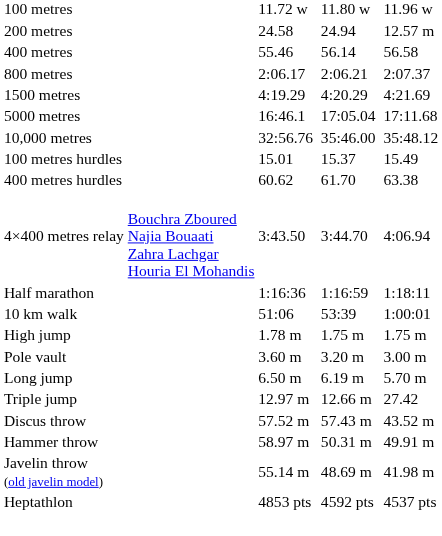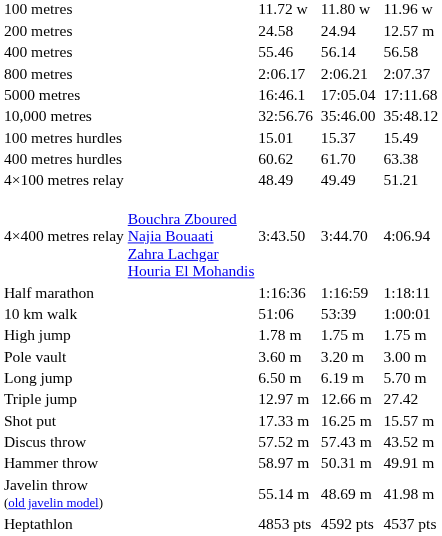 <table>
 <tr>
 <td>100 metres</td>
 <td></td>
 <td>11.72 w</td>
 <td></td>
 <td>11.80 w</td>
 <td></td>
 <td>11.96 w</td>
 </tr>
 <tr>
 <td>200 metres</td>
 <td></td>
 <td>24.58</td>
 <td></td>
 <td>24.94</td>
 <td></td>
 <td>12.57 m</td>
 </tr>
 <tr>
 <td>400 metres</td>
 <td></td>
 <td>55.46</td>
 <td></td>
 <td>56.14</td>
 <td></td>
 <td>56.58</td>
 </tr>
 <tr>
 <td>800 metres</td>
 <td></td>
 <td>2:06.17</td>
 <td></td>
 <td>2:06.21</td>
 <td></td>
 <td>2:07.37</td>
 </tr>
 <tr>
-<td>1500 metres</td>
-<td></td>
-<td>4:19.29</td>
-<td></td>
-<td>4:20.29</td>
-<td></td>
-<td>4:21.69</td>
-</tr>
-<tr>
 <td>5000 metres</td>
 <td></td>
 <td>16:46.1</td>
 <td></td>
 <td>17:05.04</td>
 <td></td>
 <td>17:11.68</td>
 </tr>
 <tr>
 <td>10,000 metres</td>
 <td></td>
 <td>32:56.76</td>
 <td></td>
 <td>35:46.00</td>
 <td></td>
 <td>35:48.12</td>
 </tr>
 <tr>
 <td>100 metres hurdles</td>
 <td></td>
 <td>15.01</td>
 <td></td>
 <td>15.37</td>
 <td></td>
 <td>15.49</td>
 </tr>
 <tr>
 <td>400 metres hurdles</td>
 <td></td>
 <td>60.62</td>
 <td></td>
 <td>61.70</td>
 <td></td>
 <td>63.38</td>
+</tr>
+<tr>
+<td>4×100 metres relay</td>
+<td></td>
+<td>48.49</td>
+<td></td>
+<td>49.49</td>
+<td></td>
+<td>51.21</td>
 </tr>
 <tr>
 <td>4×400 metres relay</td>
 <td><br><a href='#'>Bouchra Zboured</a><br><a href='#'>Najia Bouaati</a><br><a href='#'>Zahra Lachgar</a><br><a href='#'>Houria El Mohandis</a></td>
 <td>3:43.50</td>
 <td></td>
 <td>3:44.70</td>
 <td></td>
 <td>4:06.94</td>
 </tr>
 <tr>
 <td>Half marathon</td>
 <td></td>
 <td>1:16:36</td>
 <td></td>
 <td>1:16:59</td>
 <td></td>
 <td>1:18:11</td>
 </tr>
 <tr>
 <td>10 km walk</td>
 <td></td>
 <td>51:06</td>
 <td></td>
 <td>53:39</td>
 <td></td>
 <td>1:00:01</td>
 </tr>
 <tr>
 <td>High jump</td>
 <td></td>
 <td>1.78 m</td>
 <td></td>
 <td>1.75 m</td>
 <td></td>
 <td>1.75 m</td>
 </tr>
 <tr>
 <td>Pole vault</td>
 <td></td>
 <td>3.60 m</td>
 <td></td>
 <td>3.20 m</td>
 <td></td>
 <td>3.00 m</td>
 </tr>
 <tr>
 <td>Long jump</td>
 <td></td>
 <td>6.50 m</td>
 <td></td>
 <td>6.19 m</td>
 <td></td>
 <td>5.70 m</td>
 </tr>
 <tr>
 <td>Triple jump</td>
 <td></td>
 <td>12.97 m</td>
 <td></td>
 <td>12.66 m</td>
 <td></td>
 <td>27.42</td>
 </tr>
 <tr>
+<td>Shot put</td>
+<td></td>
+<td>17.33 m</td>
+<td></td>
+<td>16.25 m</td>
+<td></td>
+<td>15.57 m</td>
+</tr>
+<tr>
 <td>Discus throw</td>
 <td></td>
 <td>57.52 m</td>
 <td></td>
 <td>57.43 m</td>
 <td></td>
 <td>43.52 m</td>
 </tr>
 <tr>
 <td>Hammer throw</td>
 <td></td>
 <td>58.97 m</td>
 <td></td>
 <td>50.31 m</td>
 <td></td>
 <td>49.91 m</td>
 </tr>
 <tr>
 <td>Javelin throw<br><small>(<a href='#'>old javelin model</a>)</small></td>
 <td></td>
 <td>55.14 m</td>
 <td></td>
 <td>48.69 m</td>
 <td></td>
 <td>41.98 m</td>
 </tr>
 <tr>
 <td>Heptathlon</td>
 <td></td>
 <td>4853 pts</td>
 <td></td>
 <td>4592 pts</td>
 <td></td>
 <td>4537 pts</td>
 </tr>
 </table>
